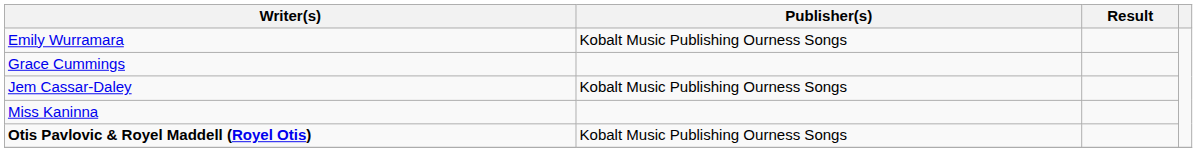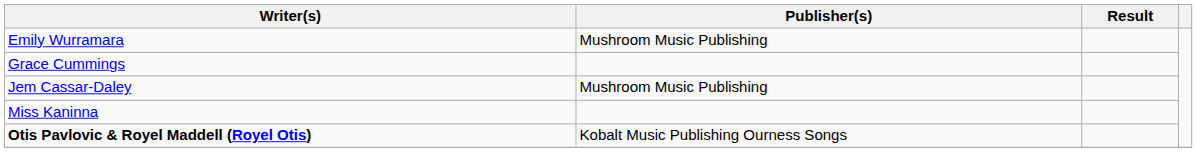 <table class="wikitable" width=100%>
 <tr>
 <th scope="col">Writer(s)</th>
 <th scope="col">Publisher(s)</th>
 <th scope="col">Result</th>
 <th scope="col"></th>
 </tr>
 <tr>
 <td><a href='#'>Emily Wurramara</a></td>
-<td>Kobalt Music Publishing  Ourness Songs</td>
+<td>Mushroom Music Publishing</td>
 <td></td>
 <td rowspan="5"></td>
 </tr>
 <tr>
 <td><a href='#'>Grace Cummings</a></td>
 <td></td>
 <td></td>
 </tr>
 <tr>
 <td><a href='#'>Jem Cassar-Daley</a></td>
-<td>Kobalt Music Publishing  Ourness Songs</td>
+<td>Mushroom Music Publishing</td>
 <td></td>
 </tr>
 <tr>
 <td><a href='#'>Miss Kaninna</a></td>
 <td></td>
 <td></td>
 </tr>
 <tr>
 <td><strong>Otis Pavlovic & Royel Maddell (<a href='#'>Royel Otis</a>)</strong></td>
 <td>Kobalt Music Publishing  Ourness Songs</td>
 <td></td>
 </tr>
 <tr>
 </tr>
 </table>
